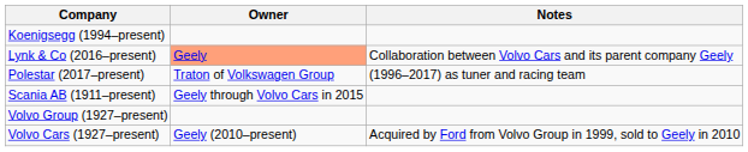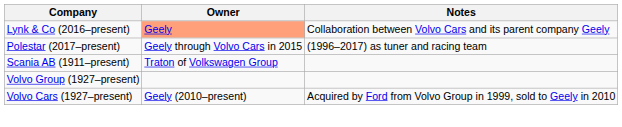 <table class="wikitable sortable">
 <tr>
 <th>Company</th>
 <th>Owner</th>
 <th>Notes</th>
-</tr>
-<tr>
-<td><a href='#'>Koenigsegg</a> (1994–present)</td>
-<td></td>
-<td></td>
 </tr>
 <tr>
 <td><a href='#'>Lynk & Co</a> (2016–present)</td>
 <td style="background: lightsalmon;"><a href='#'>Geely</a></td>
 <td>Collaboration between <a href='#'>Volvo Cars</a> and its parent company <a href='#'>Geely</a></td>
 </tr>
 <tr>
 <td><a href='#'>Polestar</a> (2017–present)</td>
-<td><a href='#'>Traton</a> of <a href='#'>Volkswagen Group</a></td>
+<td><a href='#'>Geely</a> through <a href='#'>Volvo Cars</a> in 2015</td>
 <td>(1996–2017) as tuner and racing team</td>
 </tr>
 <tr>
 <td><a href='#'>Scania AB</a> (1911–present)</td>
-<td><a href='#'>Geely</a> through <a href='#'>Volvo Cars</a> in 2015</td>
+<td><a href='#'>Traton</a> of <a href='#'>Volkswagen Group</a></td>
 <td></td>
 </tr>
 <tr>
 <td><a href='#'>Volvo Group</a> (1927–present)</td>
 <td></td>
 <td></td>
 </tr>
 <tr>
 <td><a href='#'>Volvo Cars</a> (1927–present)</td>
 <td><a href='#'>Geely</a> (2010–present)</td>
 <td>Acquired by <a href='#'>Ford</a> from Volvo Group in 1999, sold to <a href='#'>Geely</a> in 2010</td>
 </tr>
 </table>
